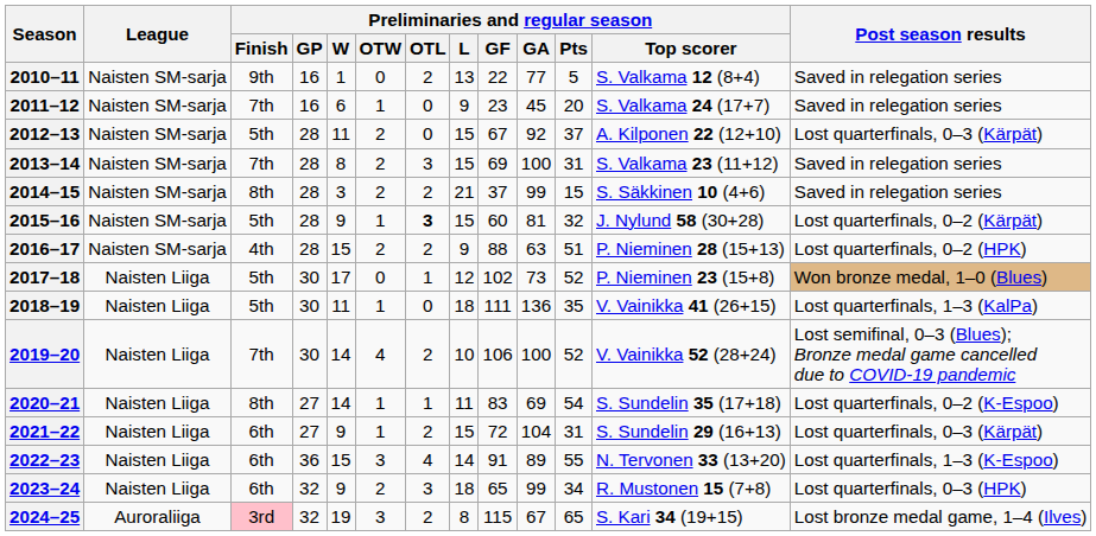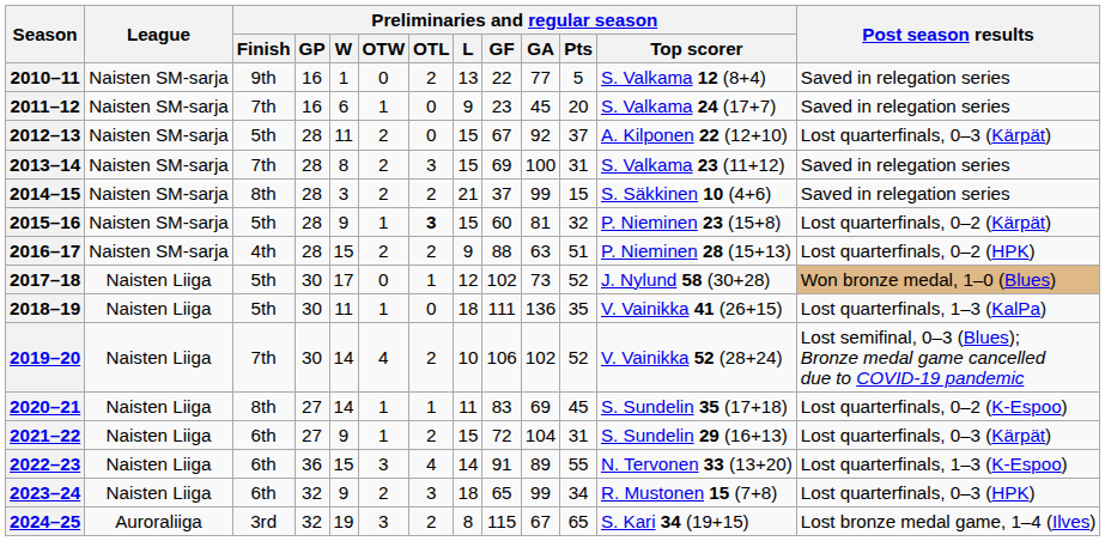 <table class="wikitable" style="text-align: center; font-size: 95%">
 <tr>
 <th rowspan="2">Season</th>
 <th rowspan="2">League</th>
 <th colspan="10">Preliminaries and <a href='#'>regular season</a></th>
 <th rowspan="2"><a href='#'>Post season</a> results</th>
 </tr>
 <tr>
 <th>Finish</th>
 <th>GP</th>
 <th>W</th>
 <th>OTW</th>
 <th>OTL</th>
 <th>L</th>
 <th>GF</th>
 <th>GA</th>
 <th>Pts</th>
 <th>Top scorer</th>
 </tr>
 <tr>
 <th>2010–11</th>
 <td>Naisten SM-sarja</td>
 <td>9th</td>
 <td>16</td>
 <td>1</td>
 <td>0</td>
 <td>2</td>
 <td>13</td>
 <td>22</td>
 <td>77</td>
 <td>5</td>
 <td align=left> <a href='#'>S. Valkama</a> <strong>12</strong> (8+4)</td>
 <td align=left>Saved in relegation series</td>
 </tr>
 <tr>
 <th>2011–12</th>
 <td>Naisten SM-sarja</td>
 <td>7th</td>
 <td>16</td>
 <td>6</td>
 <td>1</td>
 <td>0</td>
 <td>9</td>
 <td>23</td>
 <td>45</td>
 <td>20</td>
 <td align=left> <a href='#'>S. Valkama</a> <strong>24</strong> (17+7)</td>
 <td align=left>Saved in relegation series</td>
 </tr>
 <tr>
 <th>2012–13</th>
 <td>Naisten SM-sarja</td>
 <td>5th</td>
 <td>28</td>
 <td>11</td>
 <td>2</td>
 <td>0</td>
 <td>15</td>
 <td>67</td>
 <td>92</td>
 <td>37</td>
 <td align=left> <a href='#'>A. Kilponen</a> <strong>22</strong> (12+10)</td>
 <td align=left>Lost quarterfinals, 0–3 (<a href='#'>Kärpät</a>)</td>
 </tr>
 <tr>
 <th>2013–14</th>
 <td>Naisten SM-sarja</td>
 <td>7th</td>
 <td>28</td>
 <td>8</td>
 <td>2</td>
 <td>3</td>
 <td>15</td>
 <td>69</td>
 <td>100</td>
 <td>31</td>
 <td align=left> <a href='#'>S. Valkama</a> <strong>23</strong> (11+12)</td>
 <td align=left>Saved in relegation series</td>
 </tr>
 <tr>
 <th>2014–15</th>
 <td>Naisten SM-sarja</td>
 <td>8th</td>
 <td>28</td>
 <td>3</td>
 <td>2</td>
 <td>2</td>
 <td>21</td>
 <td>37</td>
 <td>99</td>
 <td>15</td>
 <td align=left> <a href='#'>S. Säkkinen</a> <strong>10</strong> (4+6)</td>
 <td align=left>Saved in relegation series</td>
 </tr>
 <tr>
 <th>2015–16</th>
 <td>Naisten SM-sarja</td>
 <td>5th</td>
 <td>28</td>
 <td>9</td>
 <td>1</td>
 <td><strong>3</strong></td>
 <td>15</td>
 <td>60</td>
 <td>81</td>
 <td>32</td>
-<td align=left> <a href='#'>J. Nylund</a> <strong>58</strong> (30+28)</td>
+<td align=left> <a href='#'>P. Nieminen</a> <strong>23</strong> (15+8)</td>
 <td align=left>Lost quarterfinals, 0–2 (<a href='#'>Kärpät</a>)</td>
 </tr>
 <tr>
 <th>2016–17</th>
 <td>Naisten SM-sarja</td>
 <td>4th</td>
 <td>28</td>
 <td>15</td>
 <td>2</td>
 <td>2</td>
 <td>9</td>
 <td>88</td>
 <td>63</td>
 <td>51</td>
 <td align=left> <a href='#'>P. Nieminen</a> <strong>28</strong> (15+13)</td>
 <td align=left>Lost quarterfinals, 0–2 (<a href='#'>HPK</a>)</td>
 </tr>
 <tr>
 <th>2017–18</th>
 <td>Naisten Liiga</td>
 <td>5th</td>
 <td>30</td>
 <td>17</td>
 <td>0</td>
 <td>1</td>
 <td>12</td>
 <td>102</td>
 <td>73</td>
 <td>52</td>
-<td align=left> <a href='#'>P. Nieminen</a> <strong>23</strong> (15+8)</td>
+<td align=left> <a href='#'>J. Nylund</a> <strong>58</strong> (30+28)</td>
 <td align=left style="background:#DEB887">Won bronze medal, 1–0 (<a href='#'>Blues</a>)</td>
 </tr>
 <tr>
 <th>2018–19</th>
 <td>Naisten Liiga</td>
 <td>5th</td>
 <td>30</td>
 <td>11</td>
 <td>1</td>
 <td>0</td>
 <td>18</td>
 <td>111</td>
 <td>136</td>
 <td>35</td>
 <td align=left> <a href='#'>V. Vainikka</a> <strong>41</strong> (26+15)</td>
 <td align=left>Lost quarterfinals, 1–3 (<a href='#'>KalPa</a>)</td>
 </tr>
 <tr>
 <th><a href='#'>2019–20</a></th>
 <td>Naisten Liiga</td>
 <td>7th</td>
 <td>30</td>
 <td>14</td>
 <td>4</td>
 <td>2</td>
 <td>10</td>
 <td>106</td>
-<td>100</td>
+<td>102</td>
 <td>52</td>
 <td align=left> <a href='#'>V. Vainikka</a> <strong>52</strong> (28+24)</td>
 <td align=left>Lost semifinal, 0–3 (<a href='#'>Blues</a>);<br><em>Bronze medal game cancelled<br>due to <a href='#'>COVID-19 pandemic</a></em></td>
 </tr>
 <tr>
 <th><a href='#'>2020–21</a></th>
 <td>Naisten Liiga</td>
 <td>8th</td>
 <td>27</td>
 <td>14</td>
 <td>1</td>
 <td>1</td>
 <td>11</td>
 <td>83</td>
 <td>69</td>
-<td>54</td>
+<td>45</td>
 <td align=left> <a href='#'>S. Sundelin</a> <strong>35</strong> (17+18)</td>
 <td align=left>Lost quarterfinals, 0–2 (<a href='#'>K-Espoo</a>)</td>
 </tr>
 <tr>
 <th><a href='#'>2021–22</a></th>
 <td>Naisten Liiga</td>
 <td>6th</td>
 <td>27</td>
 <td>9</td>
 <td>1</td>
 <td>2</td>
 <td>15</td>
 <td>72</td>
 <td>104</td>
 <td>31</td>
 <td align=left> <a href='#'>S. Sundelin</a> <strong>29</strong> (16+13)</td>
 <td align=left>Lost quarterfinals, 0–3 (<a href='#'>Kärpät</a>)</td>
 </tr>
 <tr>
 <th><a href='#'>2022–23</a></th>
 <td>Naisten Liiga</td>
 <td>6th</td>
 <td>36</td>
 <td>15</td>
 <td>3</td>
 <td>4</td>
 <td>14</td>
 <td>91</td>
 <td>89</td>
 <td>55</td>
 <td align=left> <a href='#'>N. Tervonen</a> <strong>33</strong> (13+20)</td>
 <td align=left>Lost quarterfinals, 1–3 (<a href='#'>K-Espoo</a>)</td>
 </tr>
 <tr>
 <th><a href='#'>2023–24</a></th>
 <td>Naisten Liiga</td>
 <td>6th</td>
 <td>32</td>
 <td>9</td>
 <td>2</td>
 <td>3</td>
 <td>18</td>
 <td>65</td>
 <td>99</td>
 <td>34</td>
 <td align=left> <a href='#'>R. Mustonen</a> <strong>15</strong> (7+8)</td>
 <td align=left>Lost quarterfinals, 0–3 (<a href='#'>HPK</a>)</td>
 </tr>
 <tr>
 <th><a href='#'>2024–25</a></th>
 <td>Auroraliiga</td>
-<td style="background: pink;">3rd</td>
+<td>3rd</td>
 <td>32</td>
 <td>19</td>
 <td>3</td>
 <td>2</td>
 <td>8</td>
 <td>115</td>
 <td>67</td>
 <td>65</td>
 <td align=left> <a href='#'>S. Kari</a> <strong>34</strong> (19+15)</td>
 <td align=left>Lost bronze medal game, 1–4 (<a href='#'>Ilves</a>)</td>
 </tr>
 </table>
